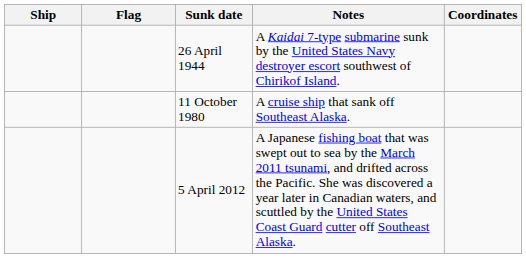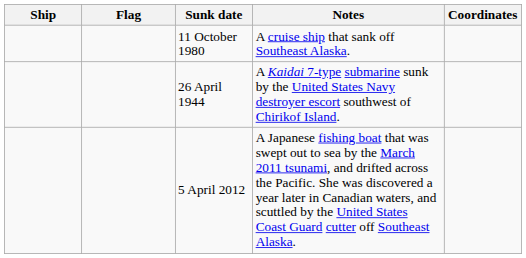 <table class="wikitable sortable" style="width:100%" |>
 <tr>
 <th width="15%">Ship</th>
 <th width="18%">Flag</th>
 <th width="15%" align="right">Sunk date</th>
 <th width="37%">Notes</th>
 <th width="15%">Coordinates</th>
 </tr>
 <tr>
+<td scope="row" data-sort-value="Prinsendam"></td>
+<td></td>
+<td>11 October 1980</td>
+<td>A <a href='#'>cruise ship</a> that sank off <a href='#'>Southeast Alaska</a>.</td>
+<td></td>
+</tr>
+<tr>
 <td scope="row" data-sort-value="I-180"></td>
 <td></td>
 <td>26 April 1944</td>
 <td>A <a href='#'><em>Kaidai</em> 7-type</a> <a href='#'>submarine</a> sunk by the <a href='#'>United States Navy</a>  <a href='#'>destroyer escort</a>  southwest of <a href='#'>Chirikof Island</a>.</td>
-<td></td>
-</tr>
-<tr>
-<td scope="row" data-sort-value="Prinsendam"></td>
-<td></td>
-<td>11 October 1980</td>
-<td>A <a href='#'>cruise ship</a> that sank off <a href='#'>Southeast Alaska</a>.</td>
 <td></td>
 </tr>
 <tr>
 <td scope="row" data-sort-value="Ryou-Un Maru"></td>
 <td></td>
 <td>5 April 2012</td>
 <td>A Japanese <a href='#'>fishing boat</a> that was swept out to sea by the <a href='#'>March 2011 tsunami</a>, and drifted across the Pacific. She was discovered a year later in Canadian waters, and scuttled by the <a href='#'>United States Coast Guard</a> <a href='#'>cutter</a>   off <a href='#'>Southeast Alaska</a>.</td>
 <td></td>
 </tr>
 </table>
